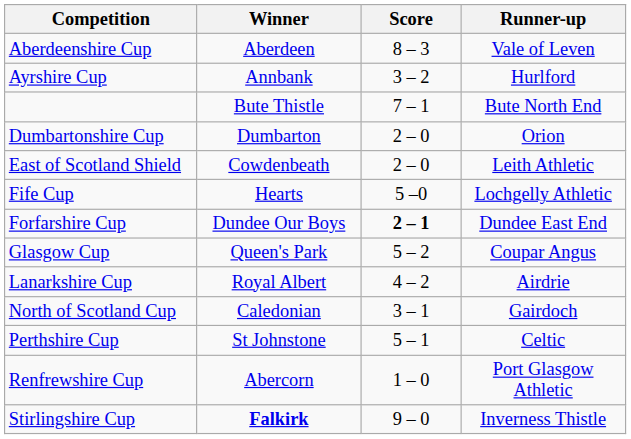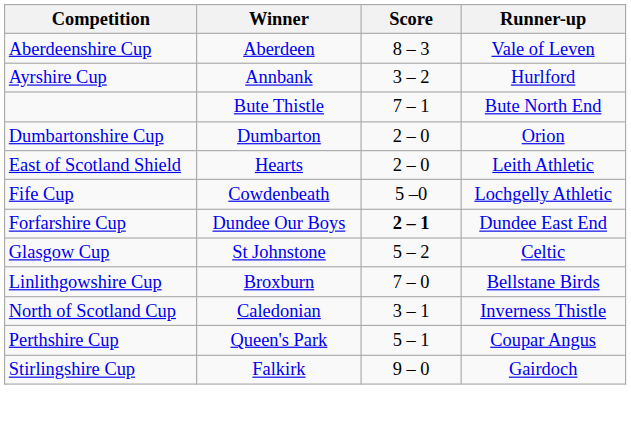 <table class="wikitable" style="text-align: center;">
 <tr>
 <th width=160>Competition</th>
 <th width=135>Winner</th>
 <th width=80>Score</th>
 <th width=135>Runner-up</th>
 </tr>
 <tr>
 <td align=left><a href='#'>Aberdeenshire Cup</a></td>
 <td><a href='#'>Aberdeen</a></td>
 <td>8 – 3</td>
 <td><a href='#'>Vale of Leven</a></td>
 </tr>
 <tr>
 <td align=left><a href='#'>Ayrshire Cup</a></td>
 <td><a href='#'>Annbank</a></td>
 <td>3 – 2</td>
 <td><a href='#'>Hurlford</a></td>
 </tr>
 <tr>
 <td align=left></td>
 <td><a href='#'>Bute Thistle</a></td>
 <td>7 – 1</td>
 <td><a href='#'>Bute North End</a></td>
 </tr>
 <tr>
 <td align=left><a href='#'>Dumbartonshire Cup</a></td>
 <td><a href='#'>Dumbarton</a></td>
 <td>2 – 0</td>
 <td><a href='#'>Orion</a></td>
 </tr>
 <tr>
 <td align=left><a href='#'>East of Scotland Shield</a></td>
-<td><a href='#'>Cowdenbeath</a></td>
+<td><a href='#'>Hearts</a></td>
 <td>2 – 0</td>
 <td><a href='#'>Leith Athletic</a></td>
 </tr>
 <tr>
 <td align=left><a href='#'>Fife Cup</a></td>
-<td><a href='#'>Hearts</a></td>
+<td><a href='#'>Cowdenbeath</a></td>
 <td>5 –0</td>
 <td><a href='#'>Lochgelly Athletic</a></td>
 </tr>
 <tr>
 <td align=left><a href='#'>Forfarshire Cup</a></td>
 <td><a href='#'>Dundee Our Boys</a></td>
 <td><strong>2 – 1</strong></td>
 <td><a href='#'>Dundee East End</a></td>
 </tr>
 <tr>
 <td align=left><a href='#'>Glasgow Cup</a></td>
-<td><a href='#'>Queen's Park</a></td>
+<td><a href='#'>St Johnstone</a></td>
 <td>5 – 2</td>
-<td><a href='#'>Coupar Angus</a></td>
+<td><a href='#'>Celtic</a></td>
 </tr>
 <tr>
-<td align=left><a href='#'>Lanarkshire Cup</a></td>
-<td><a href='#'>Royal Albert</a></td>
-<td>4 – 2</td>
-<td><a href='#'>Airdrie</a></td>
+<td align=left><a href='#'>Linlithgowshire Cup</a></td>
+<td><a href='#'>Broxburn</a></td>
+<td>7 – 0</td>
+<td><a href='#'>Bellstane Birds</a></td>
 </tr>
 <tr>
 <td align=left><a href='#'>North of Scotland Cup</a></td>
 <td><a href='#'>Caledonian</a></td>
 <td>3 – 1</td>
-<td><a href='#'>Gairdoch</a></td>
+<td><a href='#'>Inverness Thistle</a></td>
 </tr>
 <tr>
 <td align=left><a href='#'>Perthshire Cup</a></td>
-<td><a href='#'>St Johnstone</a></td>
+<td><a href='#'>Queen's Park</a></td>
 <td>5 – 1</td>
-<td><a href='#'>Celtic</a></td>
-</tr>
-<tr>
-<td align=left><a href='#'>Renfrewshire Cup</a></td>
-<td><a href='#'>Abercorn</a></td>
-<td>1 – 0</td>
-<td><a href='#'>Port Glasgow Athletic</a></td>
+<td><a href='#'>Coupar Angus</a></td>
 </tr>
 <tr>
 <td align=left><a href='#'>Stirlingshire Cup</a></td>
-<td><strong><a href='#'>Falkirk</a></strong></td>
+<td><a href='#'>Falkirk</a></td>
 <td>9 – 0</td>
-<td><a href='#'>Inverness Thistle</a></td>
+<td><a href='#'>Gairdoch</a></td>
 </tr>
 </table>
